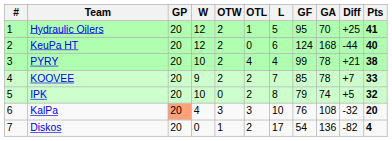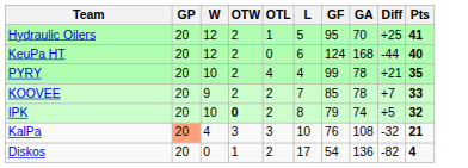 <table class="wikitable">
 <tr>
-<th style="min-width:1.8em;">#</th>
 <th style="min-width: 13em;">Team</th>
 <th style="min-width: 1.8em;">GP</th>
 <th style="min-width: 1.8em;">W</th>
 <th style="min-width: 1.8em;">OTW</th>
 <th style="min-width: 1.8em;">OTL</th>
 <th style="min-width: 1.8em;">L</th>
 <th style="min-width: 1.8em;">GF</th>
 <th style="min-width: 1.8em;">GA</th>
 <th style="min-width: 1.8em;">Diff</th>
 <th style="min-width: 1.8em;">Pts</th>
 </tr>
 <tr style="background:#B0FFB0;">
-<td>1</td>
 <td style="text-align:left;"><a href='#'>Hydraulic Oilers</a></td>
 <td>20</td>
 <td>12</td>
 <td>2</td>
 <td>1</td>
 <td>5</td>
 <td>95</td>
 <td>70</td>
 <td>+25</td>
 <td style="font-weight:bold;">41</td>
 </tr>
 <tr style="background:#B0FFB0;">
-<td>2</td>
 <td style="text-align:left;"><a href='#'>KeuPa HT</a></td>
 <td>20</td>
 <td>12</td>
 <td>2</td>
 <td>0</td>
 <td>6</td>
 <td>124</td>
 <td>168</td>
 <td>-44</td>
 <td style="font-weight:bold;">40</td>
 </tr>
 <tr style="background:#B0FFB0;">
-<td>3</td>
 <td style="text-align:left;"><a href='#'>PYRY</a></td>
 <td>20</td>
 <td>10</td>
 <td>2</td>
 <td>4</td>
 <td>4</td>
 <td>99</td>
 <td>78</td>
 <td>+21</td>
-<td style="font-weight:bold;">38</td>
+<td style="font-weight:bold;">35</td>
 </tr>
 <tr style="background:#CCFFCC;">
-<td>4</td>
 <td style="text-align:left;"><a href='#'>KOOVEE</a></td>
 <td>20</td>
 <td>9</td>
 <td>2</td>
 <td>2</td>
 <td>7</td>
 <td>85</td>
 <td>78</td>
 <td>+7</td>
 <td style="font-weight:bold;">33</td>
 </tr>
 <tr style="background:#CCFFCC;">
-<td>5</td>
 <td style="text-align:left;"><a href='#'>IPK</a></td>
 <td>20</td>
 <td>10</td>
-<td>0</td>
+<td><strong>0</strong></td>
 <td>2</td>
 <td>8</td>
 <td>79</td>
 <td>74</td>
 <td>+5</td>
 <td style="font-weight:bold;">32</td>
 </tr>
 <tr style="">
-<td>6</td>
 <td style="text-align:left;"><a href='#'>KalPa</a></td>
 <td style="background: lightsalmon;">20</td>
 <td>4</td>
 <td>3</td>
 <td>3</td>
 <td>10</td>
 <td>76</td>
 <td>108</td>
 <td>-32</td>
-<td style="font-weight:bold;">20</td>
+<td style="font-weight:bold;">21</td>
 </tr>
 <tr style="">
-<td>7</td>
 <td style="text-align:left;"><a href='#'>Diskos</a></td>
 <td>20</td>
 <td>0</td>
 <td>1</td>
 <td>2</td>
 <td>17</td>
 <td>54</td>
 <td>136</td>
 <td>-82</td>
 <td style="font-weight:bold;">4</td>
 </tr>
 </table>
